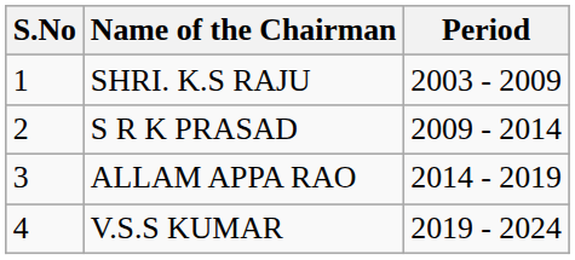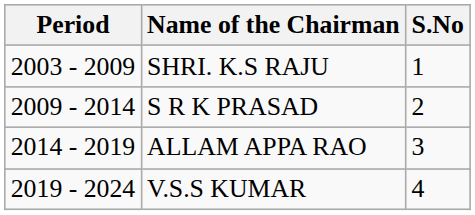 <table class="wikitable">
 <tr>
+<th>Period</th>
+<th>Name of the Chairman</th>
 <th>S.No</th>
-<th>Name of the Chairman</th>
-<th>Period</th>
 </tr>
 <tr>
+<td>2003 - 2009</td>
+<td>SHRI. K.S RAJU</td>
 <td>1</td>
-<td>SHRI. K.S RAJU</td>
-<td>2003 - 2009</td>
 </tr>
 <tr>
+<td>2009 - 2014</td>
+<td>S R K PRASAD</td>
 <td>2</td>
-<td>S R K PRASAD</td>
-<td>2009 - 2014</td>
 </tr>
 <tr>
+<td>2014 - 2019</td>
+<td>ALLAM APPA RAO</td>
 <td>3</td>
-<td>ALLAM APPA RAO</td>
-<td>2014 - 2019</td>
 </tr>
 <tr>
+<td>2019 - 2024</td>
+<td>V.S.S KUMAR</td>
 <td>4</td>
-<td>V.S.S KUMAR</td>
-<td>2019 - 2024</td>
 </tr>
 </table>
